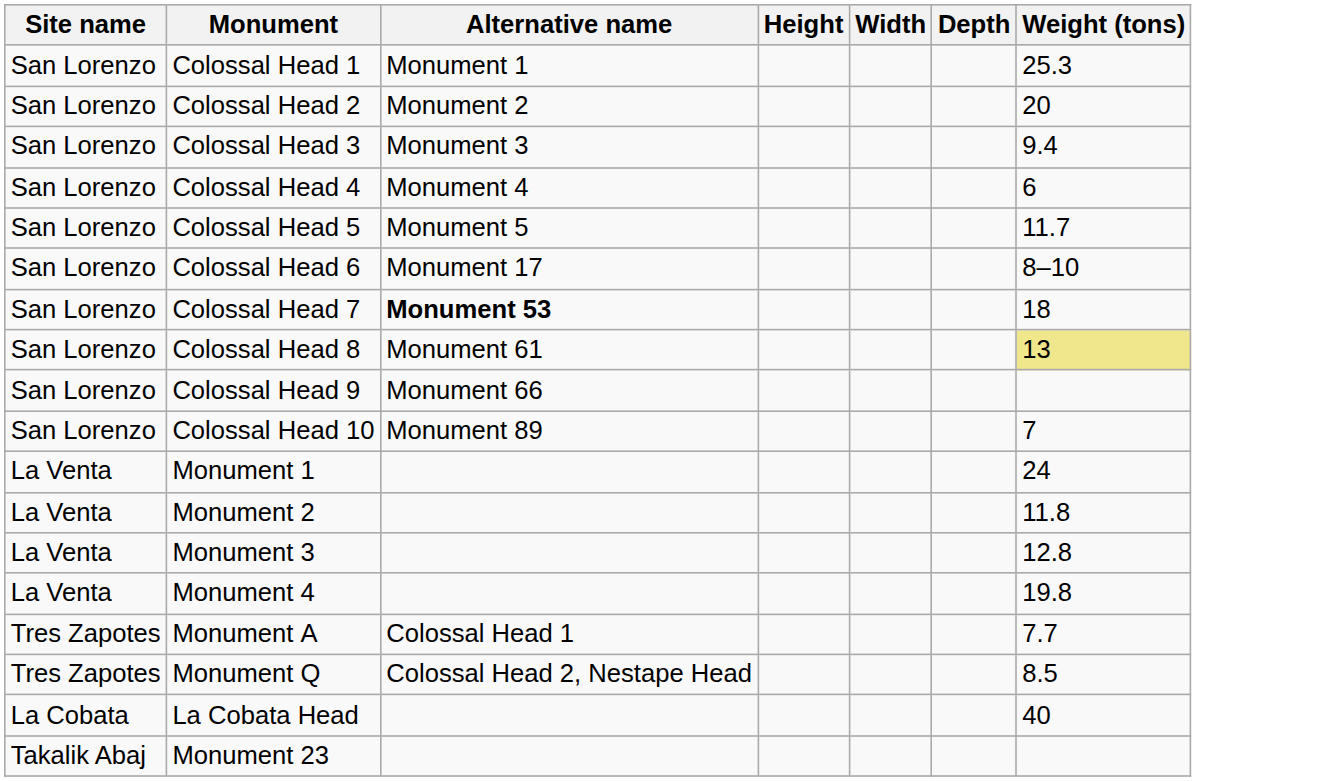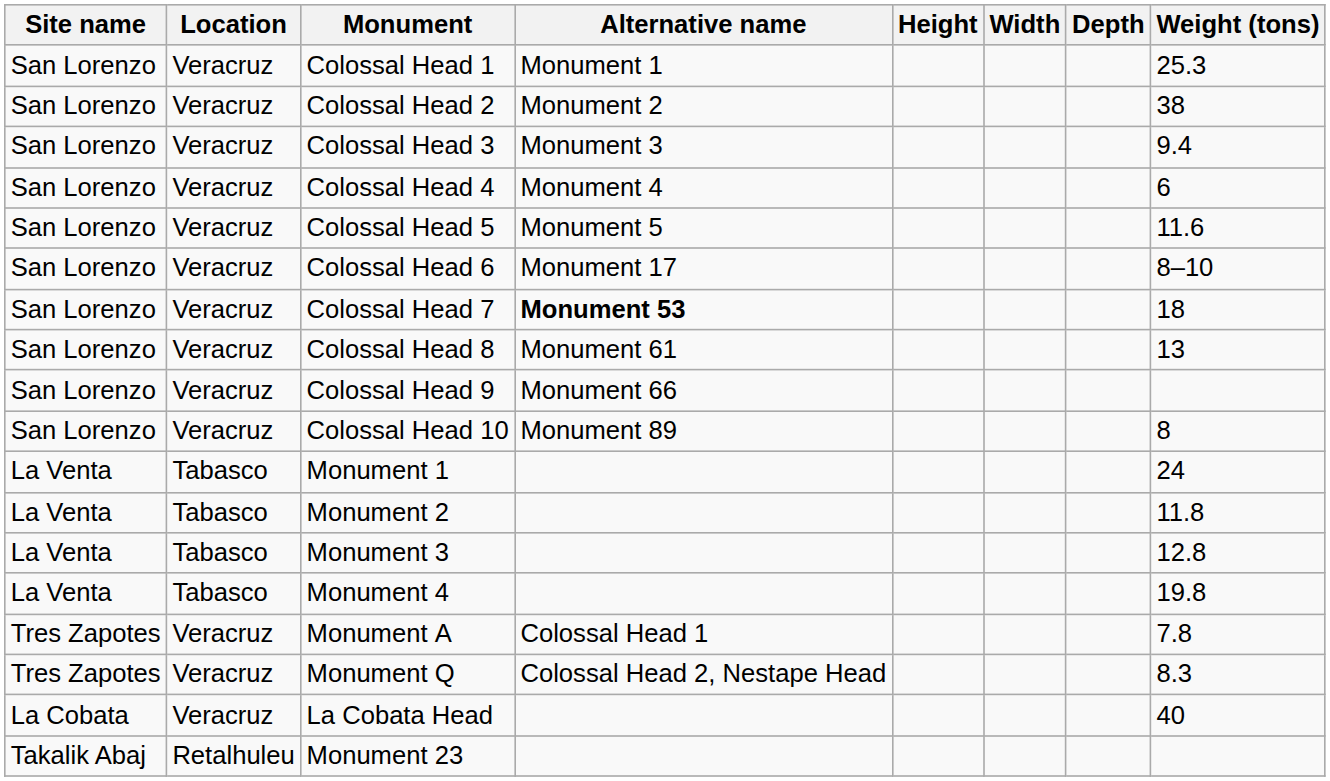 <table class="wikitable sortable">
 <tr>
 <th>Site name</th>
+<th>Location</th>
 <th>Monument</th>
 <th>Alternative name</th>
 <th>Height</th>
 <th>Width</th>
 <th>Depth</th>
 <th>Weight (tons)</th>
 </tr>
 <tr>
 <td>San Lorenzo</td>
+<td>Veracruz</td>
 <td>Colossal Head 1</td>
 <td>Monument 1</td>
 <td></td>
 <td></td>
 <td></td>
 <td>25.3</td>
 </tr>
 <tr>
 <td>San Lorenzo</td>
+<td>Veracruz</td>
 <td>Colossal Head 2</td>
 <td>Monument 2</td>
 <td></td>
 <td></td>
 <td></td>
-<td>20</td>
+<td>38</td>
 </tr>
 <tr>
 <td>San Lorenzo</td>
+<td>Veracruz</td>
 <td>Colossal Head 3</td>
 <td>Monument 3</td>
 <td></td>
 <td></td>
 <td></td>
 <td>9.4</td>
 </tr>
 <tr>
 <td>San Lorenzo</td>
+<td>Veracruz</td>
 <td>Colossal Head 4</td>
 <td>Monument 4</td>
 <td></td>
 <td></td>
 <td></td>
 <td>6</td>
 </tr>
 <tr>
 <td>San Lorenzo</td>
+<td>Veracruz</td>
 <td>Colossal Head 5</td>
 <td>Monument 5</td>
 <td></td>
 <td></td>
 <td></td>
-<td>11.7</td>
+<td>11.6</td>
 </tr>
 <tr>
 <td>San Lorenzo</td>
+<td>Veracruz</td>
 <td>Colossal Head 6</td>
 <td>Monument 17</td>
 <td></td>
 <td></td>
 <td></td>
 <td>8–10</td>
 </tr>
 <tr>
 <td>San Lorenzo</td>
+<td>Veracruz</td>
 <td>Colossal Head 7</td>
 <td><strong>Monument 53</strong></td>
 <td></td>
 <td></td>
 <td></td>
 <td>18</td>
 </tr>
 <tr>
 <td>San Lorenzo</td>
+<td>Veracruz</td>
 <td>Colossal Head 8</td>
 <td>Monument 61</td>
 <td></td>
 <td></td>
 <td></td>
-<td style="background: khaki;">13</td>
+<td>13</td>
 </tr>
 <tr>
 <td>San Lorenzo</td>
+<td>Veracruz</td>
 <td>Colossal Head 9</td>
 <td>Monument 66</td>
 <td></td>
 <td></td>
 <td></td>
 <td></td>
 </tr>
 <tr>
 <td>San Lorenzo</td>
+<td>Veracruz</td>
 <td>Colossal Head 10</td>
 <td>Monument 89</td>
 <td></td>
 <td></td>
 <td></td>
-<td>7</td>
+<td>8</td>
 </tr>
 <tr>
 <td>La Venta</td>
+<td>Tabasco</td>
 <td>Monument 1</td>
 <td></td>
 <td></td>
 <td></td>
 <td></td>
 <td>24</td>
 </tr>
 <tr>
 <td>La Venta</td>
+<td>Tabasco</td>
 <td>Monument 2</td>
 <td></td>
 <td></td>
 <td></td>
 <td></td>
 <td>11.8</td>
 </tr>
 <tr>
 <td>La Venta</td>
+<td>Tabasco</td>
 <td>Monument 3</td>
 <td></td>
 <td></td>
 <td></td>
 <td></td>
 <td>12.8</td>
 </tr>
 <tr>
 <td>La Venta</td>
+<td>Tabasco</td>
 <td>Monument 4</td>
 <td></td>
 <td></td>
 <td></td>
 <td></td>
 <td>19.8</td>
 </tr>
 <tr>
 <td>Tres Zapotes</td>
+<td>Veracruz</td>
 <td>Monument A</td>
 <td>Colossal Head 1</td>
 <td></td>
 <td></td>
 <td></td>
-<td>7.7</td>
+<td>7.8</td>
 </tr>
 <tr>
 <td>Tres Zapotes</td>
+<td>Veracruz</td>
 <td>Monument Q</td>
 <td>Colossal Head 2, Nestape Head</td>
 <td></td>
 <td></td>
 <td></td>
-<td>8.5</td>
+<td>8.3</td>
 </tr>
 <tr>
 <td>La Cobata</td>
+<td>Veracruz</td>
 <td>La Cobata Head</td>
 <td></td>
 <td></td>
 <td></td>
 <td></td>
 <td>40</td>
 </tr>
 <tr>
 <td>Takalik Abaj</td>
+<td>Retalhuleu</td>
 <td>Monument 23</td>
 <td></td>
 <td></td>
 <td></td>
 <td></td>
 <td></td>
 </tr>
 </table>
